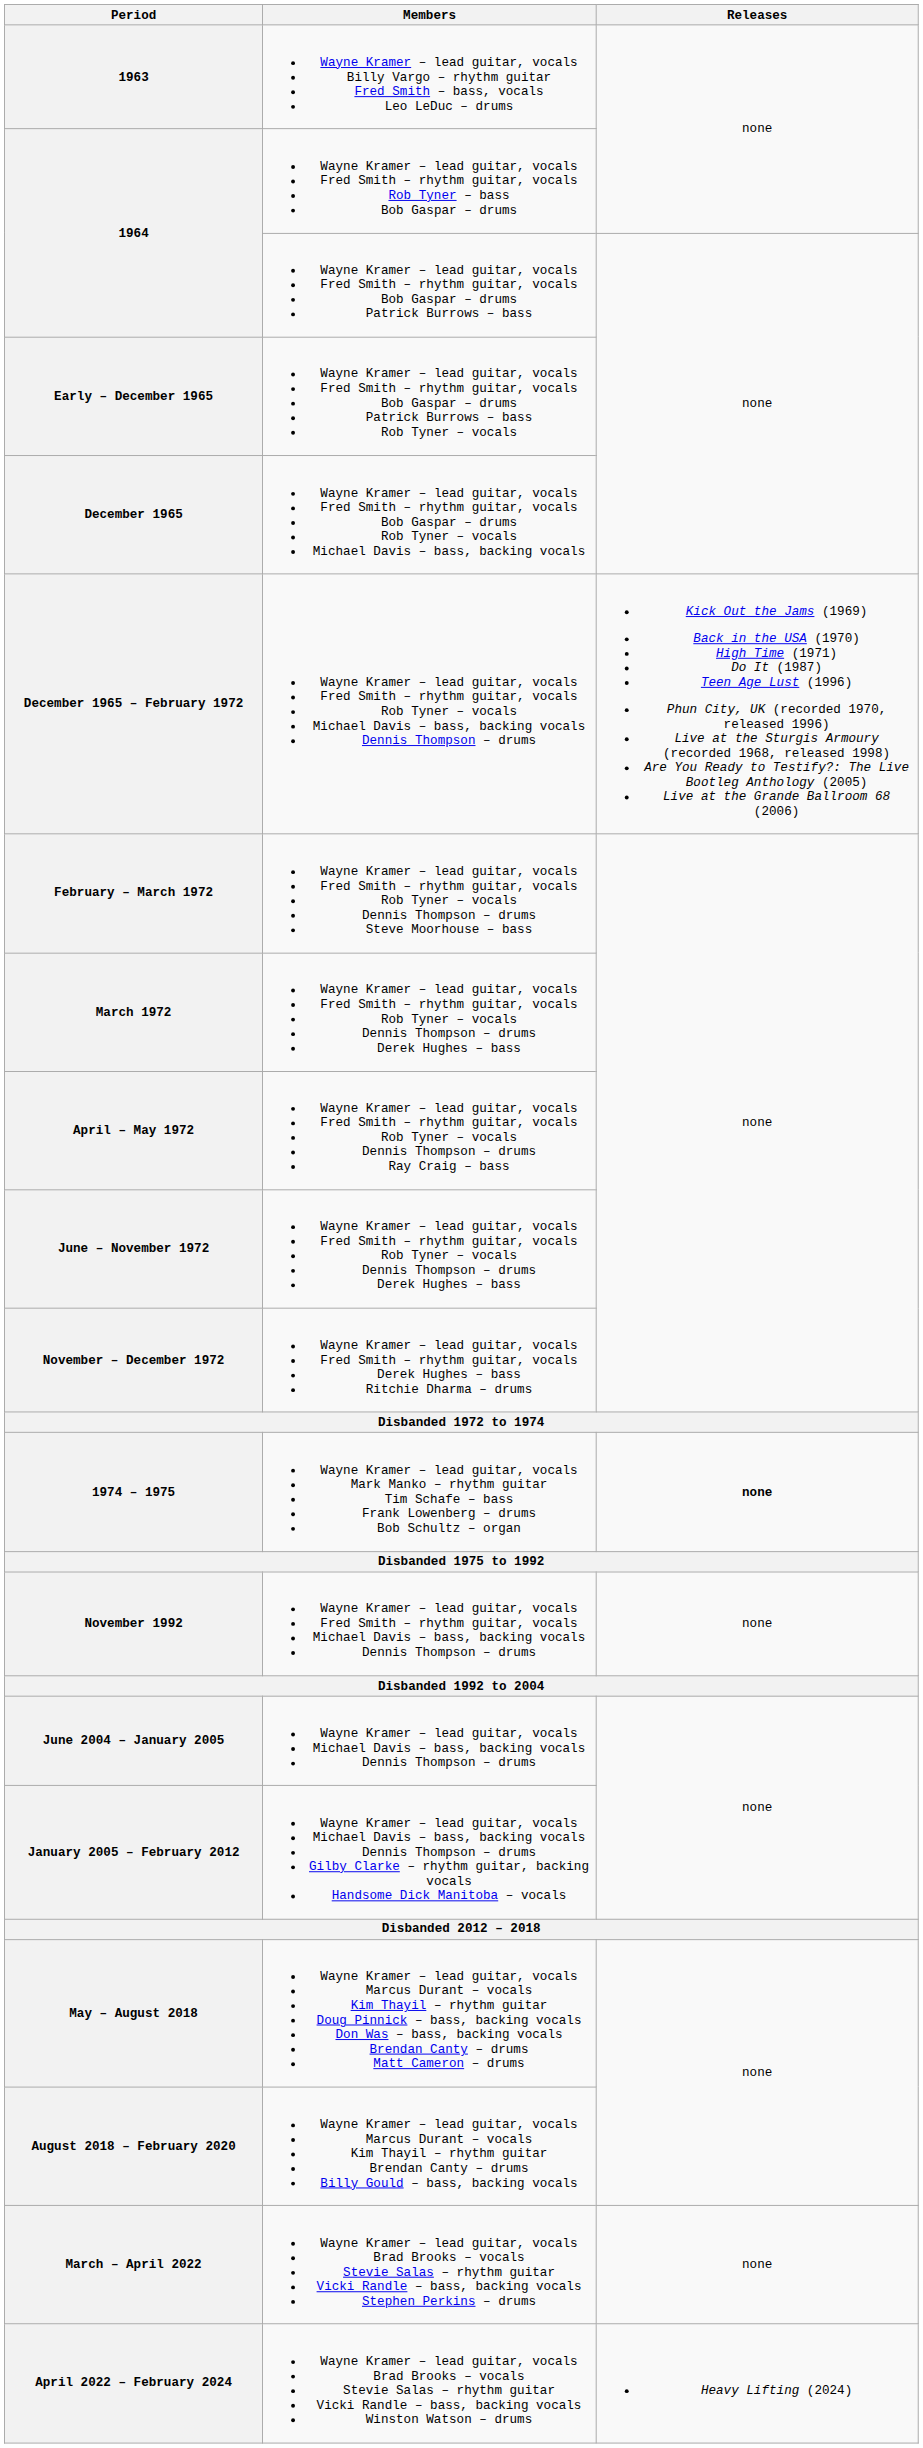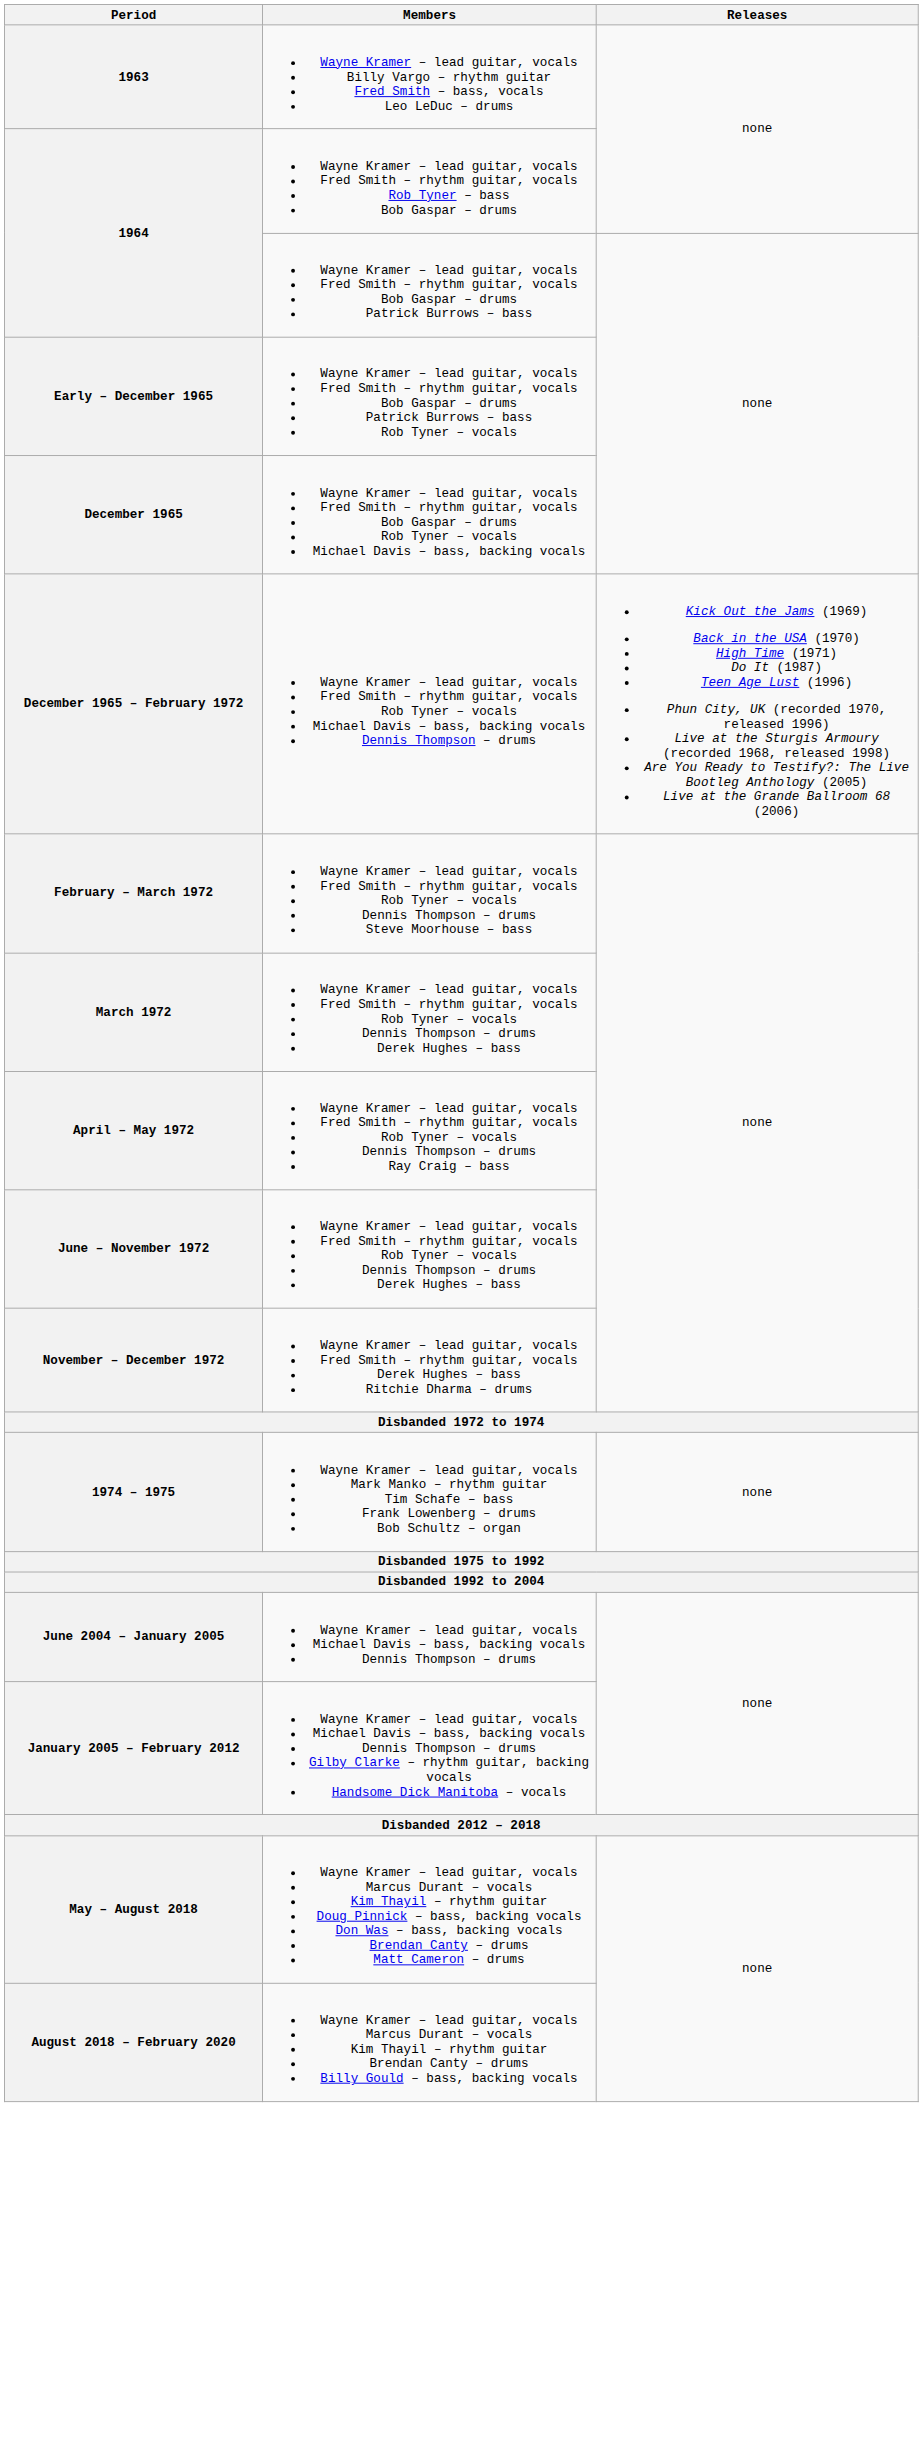 <table class="wikitable plainrowheaders" style="text-align:center;">
 <tr>
 <th scope="col" style="width:20em;">Period</th>
 <th scope="col" style="width:26em;">Members</th>
 <th scope="col" style="width:25em;">Releases</th>
 </tr>
 <tr>
 <th>1963</th>
 <td><br><ul><li><a href='#'>Wayne Kramer</a> – lead guitar, vocals</li><li>Billy Vargo – rhythm guitar</li><li><a href='#'>Fred Smith</a> – bass, vocals</li><li>Leo LeDuc – drums</li></ul></td>
 <td rowspan="2">none </td>
 </tr>
 <tr>
 <th rowspan="2">1964</th>
 <td><br><ul><li>Wayne Kramer – lead guitar, vocals</li><li>Fred Smith – rhythm guitar, vocals</li><li><a href='#'>Rob Tyner</a> – bass</li><li>Bob Gaspar – drums</li></ul></td>
 </tr>
 <tr>
 <td><br><ul><li>Wayne Kramer – lead guitar, vocals</li><li>Fred Smith – rhythm guitar, vocals</li><li>Bob Gaspar – drums</li><li>Patrick Burrows – bass</li></ul></td>
 <td rowspan="3">none </td>
 </tr>
 <tr>
 <th>Early – December 1965</th>
 <td><br><ul><li>Wayne Kramer – lead guitar, vocals</li><li>Fred Smith – rhythm guitar, vocals</li><li>Bob Gaspar – drums</li><li>Patrick Burrows – bass</li><li>Rob Tyner – vocals</li></ul></td>
 </tr>
 <tr>
 <th>December 1965</th>
 <td><br><ul><li>Wayne Kramer – lead guitar, vocals</li><li>Fred Smith – rhythm guitar, vocals</li><li>Bob Gaspar – drums</li><li>Rob Tyner – vocals</li><li>Michael Davis – bass, backing vocals</li></ul></td>
 </tr>
 <tr>
 <th>December 1965 – February 1972</th>
 <td><br><ul><li>Wayne Kramer – lead guitar, vocals</li><li>Fred Smith – rhythm guitar, vocals</li><li>Rob Tyner – vocals</li><li>Michael Davis – bass, backing vocals</li><li><a href='#'>Dennis Thompson</a> – drums</li></ul></td>
 <td><br><ul><li><em><a href='#'>Kick Out the Jams</a></em> (1969)</li></ul><ul><li><em><a href='#'>Back in the USA</a></em> (1970)</li><li><em><a href='#'>High Time</a></em> (1971)</li><li><em>Do It</em> (1987)</li><li><em><a href='#'>Teen Age Lust</a></em> (1996)</li></ul><ul><li><em>Phun City, UK</em> (recorded 1970, released 1996)</li><li><em>Live at the Sturgis Armoury</em> (recorded 1968, released 1998)</li><li><em>Are You Ready to Testify?: The Live Bootleg Anthology</em> (2005)</li><li><em>Live at the Grande Ballroom 68</em> (2006)</li></ul></td>
 </tr>
 <tr>
 <th>February – March 1972</th>
 <td><br><ul><li>Wayne Kramer – lead guitar, vocals</li><li>Fred Smith – rhythm guitar, vocals</li><li>Rob Tyner – vocals</li><li>Dennis Thompson – drums</li><li>Steve Moorhouse – bass</li></ul></td>
 <td rowspan="5">none </td>
 </tr>
 <tr>
 <th>March 1972</th>
 <td><br><ul><li>Wayne Kramer – lead guitar, vocals</li><li>Fred Smith – rhythm guitar, vocals</li><li>Rob Tyner – vocals</li><li>Dennis Thompson – drums</li><li>Derek Hughes – bass</li></ul></td>
 </tr>
 <tr>
 <th>April – May 1972</th>
 <td><br><ul><li>Wayne Kramer – lead guitar, vocals</li><li>Fred Smith – rhythm guitar, vocals</li><li>Rob Tyner – vocals</li><li>Dennis Thompson – drums</li><li>Ray Craig – bass</li></ul></td>
 </tr>
 <tr>
 <th>June – November 1972</th>
 <td><br><ul><li>Wayne Kramer – lead guitar, vocals</li><li>Fred Smith – rhythm guitar, vocals</li><li>Rob Tyner – vocals</li><li>Dennis Thompson – drums</li><li>Derek Hughes – bass</li></ul></td>
 </tr>
 <tr>
 <th>November – December 1972</th>
 <td><br><ul><li>Wayne Kramer – lead guitar, vocals</li><li>Fred Smith – rhythm guitar, vocals</li><li>Derek Hughes – bass</li><li>Ritchie Dharma – drums</li></ul></td>
 </tr>
 <tr>
 <th colspan="3">Disbanded 1972 to 1974</th>
 </tr>
 <tr>
 <th>1974 – 1975</th>
 <td><br><ul><li>Wayne Kramer – lead guitar, vocals</li><li>Mark Manko – rhythm guitar</li><li>Tim Schafe – bass</li><li>Frank Lowenberg – drums</li><li>Bob Schultz – organ</li></ul></td>
-<td><strong>none </strong></td>
+<td>none </td>
 </tr>
 <tr>
 <th colspan="3">Disbanded 1975 to 1992</th>
-</tr>
-<tr>
-<th>November 1992</th>
-<td><br><ul><li>Wayne Kramer – lead guitar, vocals</li><li>Fred Smith – rhythm guitar, vocals</li><li>Michael Davis – bass, backing vocals</li><li>Dennis Thompson – drums</li></ul></td>
-<td>none </td>
 </tr>
 <tr>
 <th colspan="3">Disbanded 1992 to 2004</th>
 </tr>
 <tr>
 <th>June 2004 – January 2005</th>
 <td><br><ul><li>Wayne Kramer – lead guitar, vocals</li><li>Michael Davis – bass, backing vocals</li><li>Dennis Thompson – drums</li></ul></td>
 <td rowspan="2">none </td>
 </tr>
 <tr>
 <th>January 2005 – February 2012</th>
 <td><br><ul><li>Wayne Kramer – lead guitar, vocals</li><li>Michael Davis – bass, backing vocals</li><li>Dennis Thompson – drums</li><li><a href='#'>Gilby Clarke</a> – rhythm guitar, backing vocals</li><li><a href='#'>Handsome Dick Manitoba</a> – vocals</li></ul></td>
 </tr>
 <tr>
 <th colspan="3">Disbanded 2012 – 2018</th>
 </tr>
 <tr>
 <th>May – August 2018</th>
 <td><br><ul><li>Wayne Kramer – lead guitar, vocals</li><li>Marcus Durant – vocals</li><li><a href='#'>Kim Thayil</a> – rhythm guitar</li><li><a href='#'>Doug Pinnick</a> – bass, backing vocals</li><li><a href='#'>Don Was</a> – bass, backing vocals</li><li><a href='#'>Brendan Canty</a> – drums</li><li><a href='#'>Matt Cameron</a> – drums</li></ul></td>
 <td rowspan="2">none </td>
 </tr>
 <tr>
 <th>August 2018 – February 2020</th>
 <td><br><ul><li>Wayne Kramer – lead guitar, vocals</li><li>Marcus Durant – vocals</li><li>Kim Thayil – rhythm guitar</li><li>Brendan Canty – drums</li><li><a href='#'>Billy Gould</a> – bass, backing vocals</li></ul></td>
 </tr>
-<tr>
-<th>March – April 2022</th>
-<td><br><ul><li>Wayne Kramer – lead guitar, vocals</li><li>Brad Brooks – vocals</li><li><a href='#'>Stevie Salas</a> – rhythm guitar</li><li><a href='#'>Vicki Randle</a> – bass, backing vocals</li><li><a href='#'>Stephen Perkins</a> – drums</li></ul></td>
-<td>none </td>
-</tr>
-<tr>
-<th>April 2022 – February 2024</th>
-<td><br><ul><li>Wayne Kramer – lead guitar, vocals</li><li>Brad Brooks – vocals</li><li>Stevie Salas – rhythm guitar</li><li>Vicki Randle – bass, backing vocals</li><li>Winston Watson – drums</li></ul></td>
-<td><br><ul><li><em>Heavy Lifting</em> (2024)</li></ul></td>
-</tr>
 </table>
